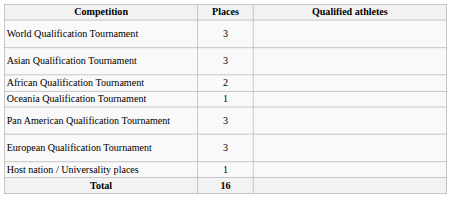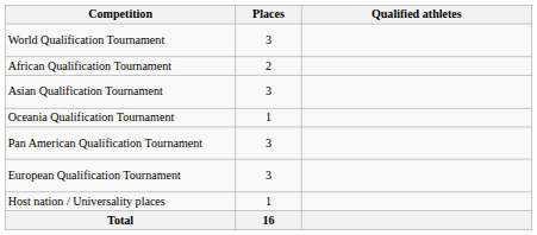 <table class = "wikitable">
 <tr>
 <th width=300>Competition</th>
 <th width=80>Places</th>
 <th width=300>Qualified athletes</th>
 </tr>
 <tr>
 <td>World Qualification Tournament</td>
 <td align="center">3</td>
 <td><br><br></td>
 </tr>
 <tr>
+<td>African Qualification Tournament</td>
+<td align="center">2</td>
+<td><br></td>
+</tr>
+<tr>
 <td>Asian Qualification Tournament</td>
 <td align="center">3</td>
 <td><br><br></td>
-</tr>
-<tr>
-<td>African Qualification Tournament</td>
-<td align="center">2</td>
-<td><br></td>
 </tr>
 <tr>
 <td>Oceania Qualification Tournament</td>
 <td align="center">1</td>
 <td></td>
 </tr>
 <tr>
 <td>Pan American Qualification Tournament</td>
 <td { align="center">3</td>
 <td><br><br></td>
 </tr>
 <tr>
 <td>European Qualification Tournament</td>
 <td align="center">3</td>
 <td><br><br></td>
 </tr>
 <tr>
 <td>Host nation / Universality places</td>
 <td align="center">1</td>
 <td></td>
 </tr>
 <tr>
 <th>Total</th>
 <th>16</th>
 <th></th>
 </tr>
 </table>
